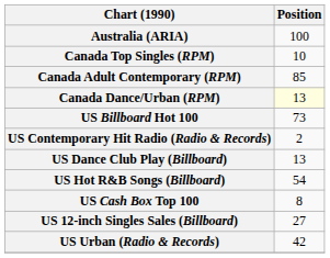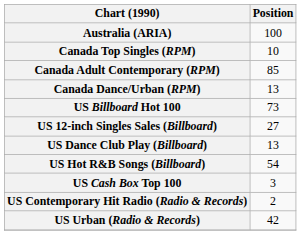 <table class="wikitable sortable plainrowheaders" style="text-align:center">
 <tr>
 <th scope="col">Chart (1990)</th>
 <th scope="col">Position</th>
 </tr>
 <tr>
 <th scope="row">Australia (ARIA)</th>
 <td>100</td>
 </tr>
 <tr>
 <th scope="row">Canada Top Singles (<em>RPM</em>)</th>
 <td>10</td>
 </tr>
 <tr>
 <th scope="row">Canada Adult Contemporary (<em>RPM</em>)</th>
 <td>85</td>
 </tr>
 <tr>
 <th scope="row">Canada Dance/Urban (<em>RPM</em>)</th>
-<td style="background: lightyellow;">13</td>
+<td>13</td>
 </tr>
 <tr>
 <th scope="row">US <em>Billboard</em> Hot 100</th>
 <td>73</td>
 </tr>
 <tr>
-<th scope="row">US Contemporary Hit Radio (<em>Radio & Records</em>)</th>
-<td>2</td>
+<th scope="row">US 12-inch Singles Sales (<em>Billboard</em>)</th>
+<td>27</td>
 </tr>
 <tr>
 <th scope="row">US Dance Club Play (<em>Billboard</em>)</th>
 <td>13</td>
 </tr>
 <tr>
 <th scope="row">US Hot R&B Songs (<em>Billboard</em>)</th>
 <td>54</td>
 </tr>
 <tr>
 <th scope="row">US <em>Cash Box</em> Top 100</th>
-<td>8</td>
+<td>3</td>
 </tr>
 <tr>
-<th scope="row">US 12-inch Singles Sales (<em>Billboard</em>)</th>
-<td>27</td>
+<th scope="row">US Contemporary Hit Radio (<em>Radio & Records</em>)</th>
+<td>2</td>
 </tr>
 <tr>
 <th scope="row">US Urban (<em>Radio & Records</em>)</th>
 <td>42</td>
 </tr>
 <tr>
 </tr>
 </table>
